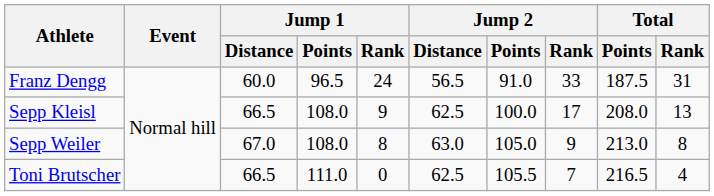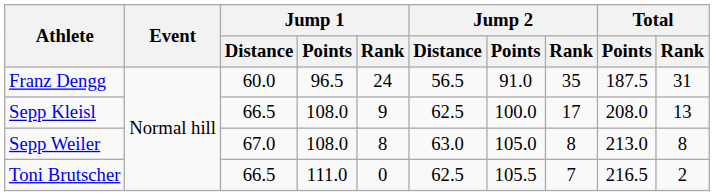 <table class="wikitable" style="font-size:90%">
 <tr>
 <th rowspan="2">Athlete</th>
 <th rowspan="2">Event</th>
 <th colspan="3">Jump 1</th>
 <th colspan="3">Jump 2</th>
 <th colspan="2">Total</th>
 </tr>
 <tr>
 <th>Distance</th>
 <th>Points</th>
 <th>Rank</th>
 <th>Distance</th>
 <th>Points</th>
 <th>Rank</th>
 <th>Points</th>
 <th>Rank</th>
 </tr>
 <tr>
 <td><a href='#'>Franz Dengg</a></td>
 <td rowspan="4">Normal hill</td>
 <td align="center">60.0</td>
 <td align="center">96.5</td>
 <td align="center">24</td>
 <td align="center">56.5</td>
 <td align="center">91.0</td>
-<td align="center">33</td>
+<td align="center">35</td>
 <td align="center">187.5</td>
 <td align="center">31</td>
 </tr>
 <tr>
 <td><a href='#'>Sepp Kleisl</a></td>
 <td align="center">66.5</td>
 <td align="center">108.0</td>
 <td align="center">9</td>
 <td align="center">62.5</td>
 <td align="center">100.0</td>
 <td align="center">17</td>
 <td align="center">208.0</td>
 <td align="center">13</td>
 </tr>
 <tr>
 <td><a href='#'>Sepp Weiler</a></td>
 <td align="center">67.0</td>
 <td align="center">108.0</td>
 <td align="center">8</td>
 <td align="center">63.0</td>
 <td align="center">105.0</td>
-<td align="center">9</td>
+<td align="center">8</td>
 <td align="center">213.0</td>
 <td align="center">8</td>
 </tr>
 <tr>
 <td><a href='#'>Toni Brutscher</a></td>
 <td align="center">66.5</td>
 <td align="center">111.0</td>
 <td align="center">0</td>
 <td align="center">62.5</td>
 <td align="center">105.5</td>
 <td align="center">7</td>
 <td align="center">216.5</td>
-<td align="center">4</td>
+<td align="center">2</td>
 </tr>
 </table>
